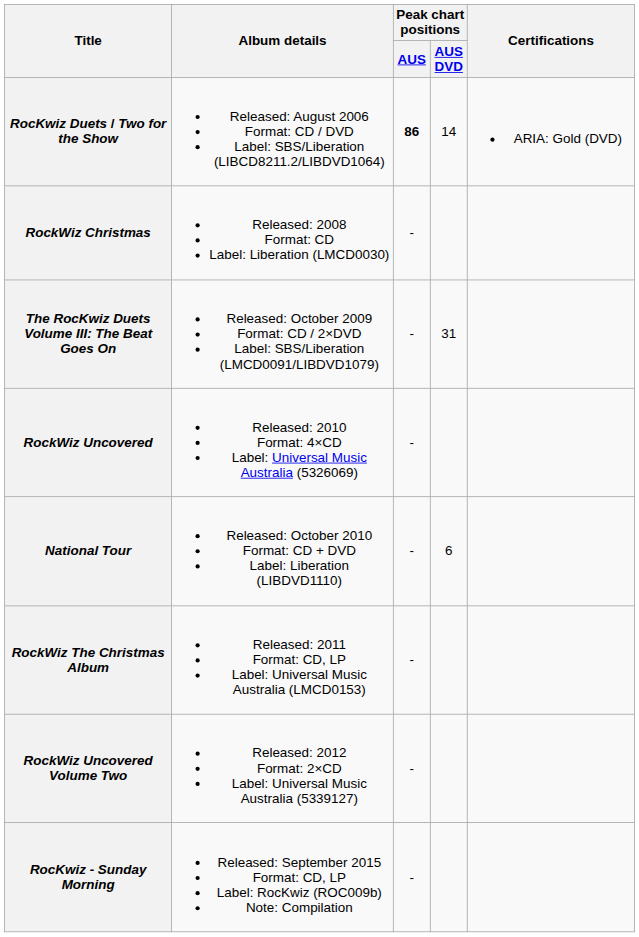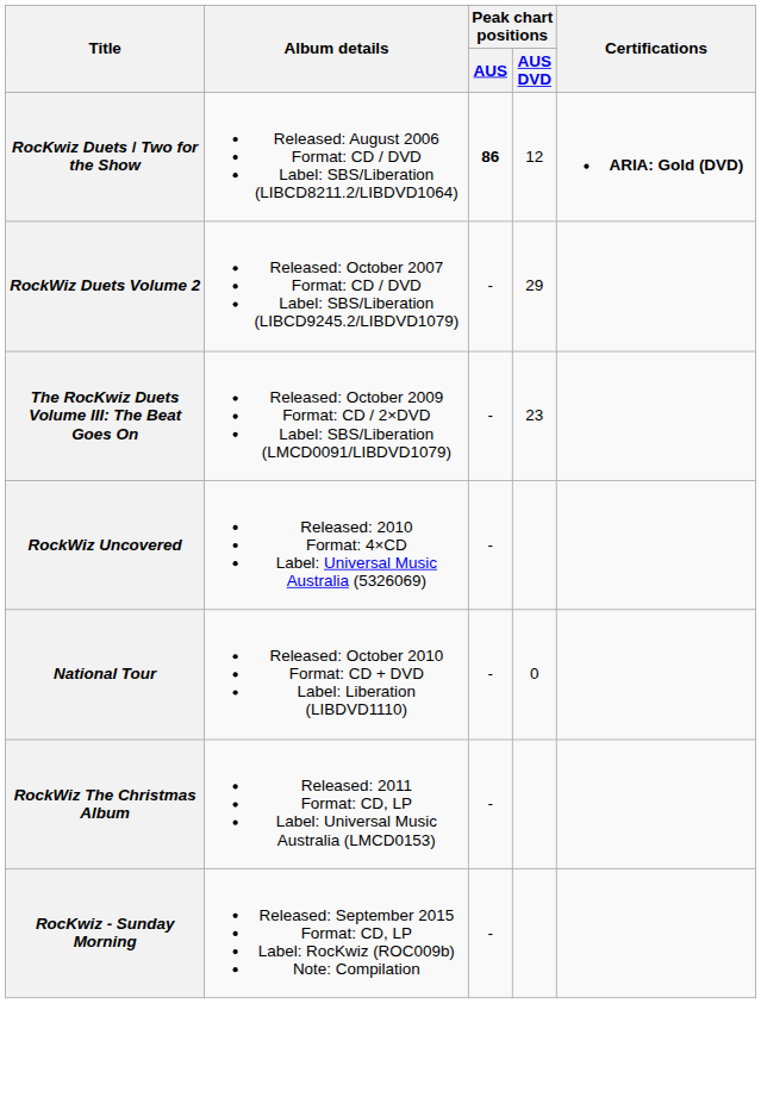 <table class="wikitable plainrowheaders" style="text-align:center;" border="1">
 <tr>
 <th scope="col" rowspan="2" style="width:12em;">Title</th>
 <th scope="col" rowspan="2" style="width:16em;">Album details</th>
 <th scope="col" colspan="2">Peak chart<br>positions</th>
 <th scope="col" rowspan="2" style="width:12em;">Certifications</th>
 </tr>
 <tr>
 <th scope="col" style="text-align:center;"><a href='#'>AUS</a><br></th>
 <th scope="col" style="text-align:center;"><a href='#'>AUS<br>DVD</a><br></th>
 </tr>
 <tr>
 <th scope="row"><em>RocKwiz Duets</em> / <em>Two for the Show</em></th>
 <td><br><ul><li>Released: August 2006</li><li>Format: CD / DVD</li><li>Label: SBS/Liberation (LIBCD8211.2/LIBDVD1064)</li></ul></td>
 <td align="center"><strong>86</strong></td>
-<td>14</td>
-<td><br><ul><li>ARIA: Gold (DVD)</li></ul></td>
+<td>12</td>
+<td><strong><br><ul><li>ARIA: Gold (DVD)</li></ul></strong></td>
 </tr>
 <tr>
-<th scope="row"><em>RockWiz Christmas</em></th>
-<td><br><ul><li>Released: 2008</li><li>Format: CD</li><li>Label: Liberation (LMCD0030)</li></ul></td>
+<th scope="row"><em>RockWiz Duets Volume 2</em></th>
+<td><br><ul><li>Released: October 2007</li><li>Format: CD / DVD</li><li>Label: SBS/Liberation (LIBCD9245.2/LIBDVD1079)</li></ul></td>
 <td align="center">-</td>
-<td></td>
+<td>29</td>
 <td></td>
 </tr>
 <tr>
 <th scope="row"><em>The RocKwiz Duets Volume III: The Beat Goes On</em></th>
 <td><br><ul><li>Released: October 2009</li><li>Format: CD / 2×DVD</li><li>Label: SBS/Liberation (LMCD0091/LIBDVD1079)</li></ul></td>
 <td align="center">-</td>
-<td>31</td>
+<td>23</td>
 <td></td>
 </tr>
 <tr>
 <th scope="row"><em>RockWiz Uncovered</em></th>
 <td><br><ul><li>Released: 2010</li><li>Format: 4×CD</li><li>Label: <a href='#'>Universal Music Australia</a> (5326069)</li></ul></td>
 <td align="center">-</td>
 <td></td>
 <td></td>
 </tr>
 <tr>
 <th scope="row"><em>National Tour</em></th>
 <td><br><ul><li>Released: October 2010</li><li>Format: CD + DVD</li><li>Label: Liberation (LIBDVD1110)</li></ul></td>
 <td align="center">-</td>
-<td>6</td>
+<td>0</td>
 <td></td>
 </tr>
 <tr>
 <th scope="row"><em>RockWiz The Christmas Album</em></th>
 <td><br><ul><li>Released: 2011</li><li>Format: CD, LP</li><li>Label: Universal Music Australia (LMCD0153)</li></ul></td>
-<td align="center">-</td>
-<td></td>
-<td></td>
-</tr>
-<tr>
-<th scope="row"><em>RockWiz Uncovered Volume Two</em></th>
-<td><br><ul><li>Released: 2012</li><li>Format: 2×CD</li><li>Label: Universal Music Australia (5339127)</li></ul></td>
 <td align="center">-</td>
 <td></td>
 <td></td>
 </tr>
 <tr>
 <th scope="row"><em>RocKwiz - Sunday Morning</em></th>
 <td><br><ul><li>Released: September 2015</li><li>Format: CD, LP</li><li>Label: RocKwiz (ROC009b)</li><li>Note: Compilation</li></ul></td>
 <td align="center">-</td>
 <td></td>
 <td></td>
 </tr>
 </table>
